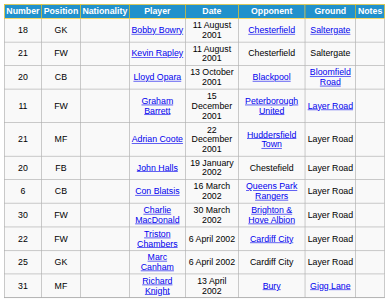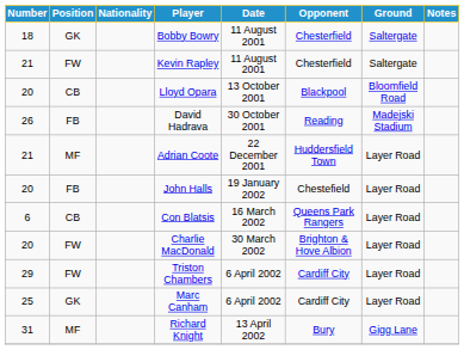 <table class="wikitable" style="text-align:center; font-size:90%; width:100%;">
 <tr>
 <th style="background:#2191CC; color:white; border:1px solid #F7C408; text-align:center;">Number</th>
 <th style="background:#2191CC; color:white; border:1px solid #F7C408; text-align:center;">Position</th>
 <th style="background:#2191CC; color:white; border:1px solid #F7C408; text-align:center;">Nationality</th>
 <th style="background:#2191CC; color:white; border:1px solid #F7C408; text-align:center;">Player</th>
 <th style="background:#2191CC; color:white; border:1px solid #F7C408; text-align:center;">Date</th>
 <th style="background:#2191CC; color:white; border:1px solid #F7C408; text-align:center;">Opponent</th>
 <th style="background:#2191CC; color:white; border:1px solid #F7C408; text-align:center;">Ground</th>
 <th style="background:#2191CC; color:white; border:1px solid #F7C408; text-align:center;">Notes</th>
 </tr>
 <tr>
 <td>18</td>
 <td>GK</td>
 <td></td>
 <td><a href='#'>Bobby Bowry</a></td>
 <td>11 August 2001</td>
 <td><a href='#'>Chesterfield</a></td>
 <td><a href='#'>Saltergate</a></td>
 <td></td>
 </tr>
 <tr>
 <td>21</td>
 <td>FW</td>
 <td></td>
 <td><a href='#'>Kevin Rapley</a></td>
 <td>11 August 2001</td>
 <td>Chesterfield</td>
 <td>Saltergate</td>
 <td></td>
 </tr>
 <tr>
 <td>20</td>
 <td>CB</td>
 <td></td>
 <td><a href='#'>Lloyd Opara</a></td>
 <td>13 October 2001</td>
 <td><a href='#'>Blackpool</a></td>
 <td><a href='#'>Bloomfield Road</a></td>
 <td></td>
 </tr>
 <tr>
-<td>11</td>
-<td>FW</td>
+<td>26</td>
+<td>FB</td>
 <td></td>
-<td><a href='#'>Graham Barrett</a></td>
-<td>15 December 2001</td>
-<td><a href='#'>Peterborough United</a></td>
-<td><a href='#'>Layer Road</a></td>
+<td>David Hadrava</td>
+<td>30 October 2001</td>
+<td><a href='#'>Reading</a></td>
+<td><a href='#'>Madejski Stadium</a></td>
 <td></td>
 </tr>
 <tr>
 <td>21</td>
 <td>MF</td>
 <td></td>
 <td><a href='#'>Adrian Coote</a></td>
 <td>22 December 2001</td>
 <td><a href='#'>Huddersfield Town</a></td>
 <td>Layer Road</td>
 <td></td>
 </tr>
 <tr>
 <td>20</td>
 <td>FB</td>
 <td></td>
 <td><a href='#'>John Halls</a></td>
 <td>19 January 2002</td>
 <td>Chestefield</td>
 <td>Layer Road</td>
 <td></td>
 </tr>
 <tr>
 <td>6</td>
 <td>CB</td>
 <td></td>
 <td><a href='#'>Con Blatsis</a></td>
 <td>16 March 2002</td>
 <td><a href='#'>Queens Park Rangers</a></td>
 <td>Layer Road</td>
 <td></td>
 </tr>
 <tr>
-<td>30</td>
+<td>20</td>
 <td>FW</td>
 <td></td>
 <td><a href='#'>Charlie MacDonald</a></td>
 <td>30 March 2002</td>
 <td><a href='#'>Brighton & Hove Albion</a></td>
 <td>Layer Road</td>
 <td></td>
 </tr>
 <tr>
-<td>22</td>
+<td>29</td>
 <td>FW</td>
 <td></td>
 <td><a href='#'>Triston Chambers</a></td>
 <td>6 April 2002</td>
 <td><a href='#'>Cardiff City</a></td>
 <td>Layer Road</td>
 <td></td>
 </tr>
 <tr>
 <td>25</td>
 <td>GK</td>
 <td></td>
 <td><a href='#'>Marc Canham</a></td>
 <td>6 April 2002</td>
 <td>Cardiff City</td>
 <td>Layer Road</td>
 <td></td>
 </tr>
 <tr>
 <td>31</td>
 <td>MF</td>
 <td></td>
 <td><a href='#'>Richard Knight</a></td>
 <td>13 April 2002</td>
 <td><a href='#'>Bury</a></td>
 <td><a href='#'>Gigg Lane</a></td>
 <td></td>
 </tr>
 <tr>
 </tr>
 </table>
